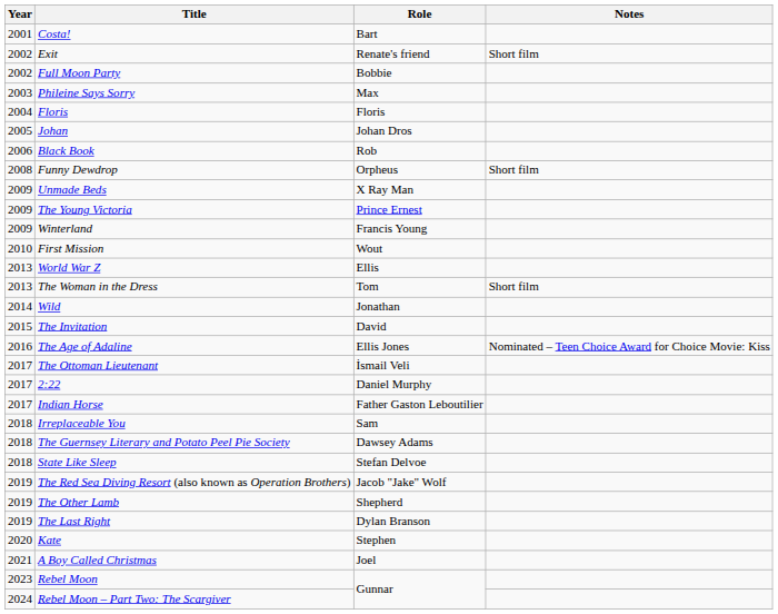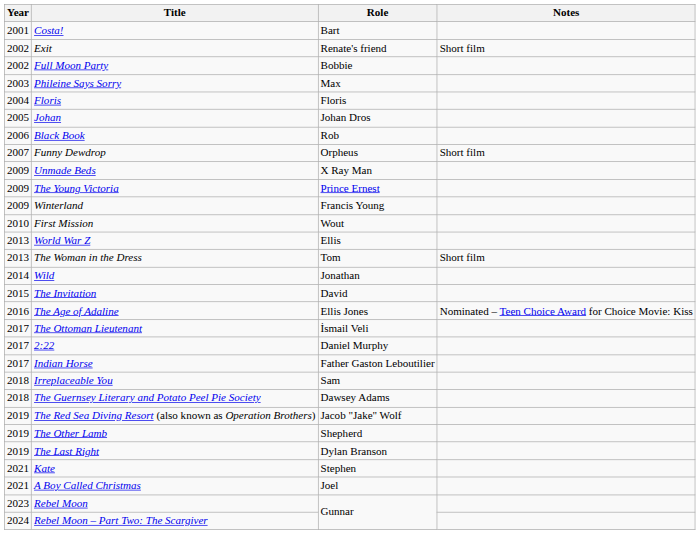 <table class="wikitable sortable">
 <tr>
 <th>Year</th>
 <th>Title</th>
 <th>Role</th>
 <th>Notes</th>
 </tr>
 <tr>
 <td>2001</td>
 <td><em><a href='#'>Costa!</a></em></td>
 <td>Bart</td>
 <td></td>
 </tr>
 <tr>
 <td>2002</td>
 <td><em>Exit</em></td>
 <td>Renate's friend</td>
 <td>Short film</td>
 </tr>
 <tr>
 <td>2002</td>
 <td><em><a href='#'>Full Moon Party</a></em></td>
 <td>Bobbie</td>
 <td></td>
 </tr>
 <tr>
 <td>2003</td>
 <td><em><a href='#'>Phileine Says Sorry</a></em></td>
 <td>Max</td>
 <td></td>
 </tr>
 <tr>
 <td>2004</td>
 <td><em><a href='#'>Floris</a></em></td>
 <td>Floris</td>
 <td></td>
 </tr>
 <tr>
 <td>2005</td>
 <td><em><a href='#'>Johan</a></em></td>
 <td>Johan Dros</td>
 <td></td>
 </tr>
 <tr>
 <td>2006</td>
 <td><em><a href='#'>Black Book</a></em></td>
 <td>Rob</td>
 <td></td>
 </tr>
 <tr>
-<td>2008</td>
+<td>2007</td>
 <td><em>Funny Dewdrop</em></td>
 <td>Orpheus</td>
 <td>Short film</td>
 </tr>
 <tr>
 <td>2009</td>
 <td><em><a href='#'>Unmade Beds</a></em></td>
 <td>X Ray Man</td>
 <td></td>
 </tr>
 <tr>
 <td>2009</td>
 <td><em><a href='#'>The Young Victoria</a></em></td>
 <td><a href='#'>Prince Ernest</a></td>
 <td></td>
 </tr>
 <tr>
 <td>2009</td>
 <td><em>Winterland</em></td>
 <td>Francis Young</td>
 <td></td>
 </tr>
 <tr>
 <td>2010</td>
 <td><em>First Mission</em></td>
 <td>Wout</td>
 <td></td>
 </tr>
 <tr>
 <td>2013</td>
 <td><em><a href='#'>World War Z</a></em></td>
 <td>Ellis</td>
 <td></td>
 </tr>
 <tr>
 <td>2013</td>
 <td><em>The Woman in the Dress</em></td>
 <td>Tom</td>
 <td>Short film</td>
 </tr>
 <tr>
 <td>2014</td>
 <td><em><a href='#'>Wild</a></em></td>
 <td>Jonathan</td>
 <td></td>
 </tr>
 <tr>
 <td>2015</td>
 <td><em><a href='#'>The Invitation</a></em></td>
 <td>David</td>
 <td></td>
 </tr>
 <tr>
 <td>2016</td>
 <td><em><a href='#'>The Age of Adaline</a></em></td>
 <td>Ellis Jones</td>
 <td>Nominated – <a href='#'>Teen Choice Award</a> for Choice Movie: Kiss </td>
 </tr>
 <tr>
 <td>2017</td>
 <td><em><a href='#'>The Ottoman Lieutenant</a></em></td>
 <td>İsmail Veli</td>
 <td></td>
 </tr>
 <tr>
 <td>2017</td>
 <td><em><a href='#'>2:22</a></em></td>
 <td>Daniel Murphy</td>
 <td></td>
 </tr>
 <tr>
 <td>2017</td>
 <td><em><a href='#'>Indian Horse</a></em></td>
 <td>Father Gaston Leboutilier</td>
 <td></td>
 </tr>
 <tr>
 <td>2018</td>
 <td><em><a href='#'>Irreplaceable You</a></em></td>
 <td>Sam</td>
 <td></td>
 </tr>
 <tr>
 <td>2018</td>
 <td><em><a href='#'>The Guernsey Literary and Potato Peel Pie Society</a></em></td>
 <td>Dawsey Adams</td>
 <td></td>
 </tr>
 <tr>
-<td>2018</td>
-<td><em><a href='#'>State Like Sleep</a></em></td>
-<td>Stefan Delvoe</td>
-<td></td>
-</tr>
-<tr>
 <td>2019</td>
 <td><em><a href='#'>The Red Sea Diving Resort</a></em> (also known as <em>Operation Brothers</em>)</td>
 <td>Jacob "Jake" Wolf</td>
 <td></td>
 </tr>
 <tr>
 <td>2019</td>
 <td><em><a href='#'>The Other Lamb</a></em></td>
 <td>Shepherd</td>
 <td></td>
 </tr>
 <tr>
 <td>2019</td>
 <td><em><a href='#'>The Last Right</a></em></td>
 <td>Dylan Branson</td>
 <td></td>
 </tr>
 <tr>
-<td>2020</td>
+<td>2021</td>
 <td><em><a href='#'>Kate</a></em></td>
 <td>Stephen</td>
 <td></td>
 </tr>
 <tr>
 <td>2021</td>
 <td><em><a href='#'>A Boy Called Christmas</a></em></td>
 <td>Joel</td>
 <td></td>
 </tr>
 <tr>
 <td>2023</td>
 <td><em><a href='#'>Rebel Moon</a></em></td>
 <td rowspan=2>Gunnar</td>
 <td></td>
 </tr>
 <tr>
 <td>2024</td>
 <td><em><a href='#'>Rebel Moon – Part Two: The Scargiver</a></em></td>
 <td></td>
 </tr>
 </table>
